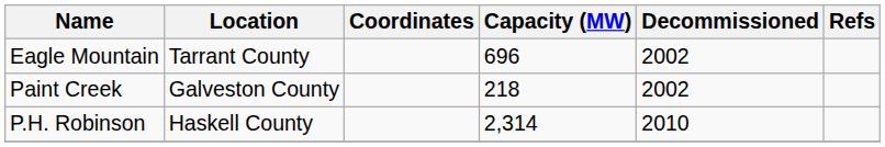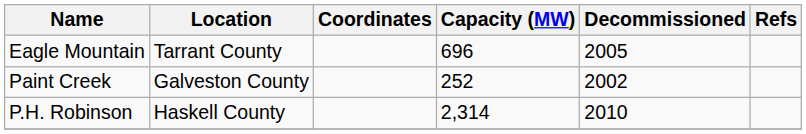 <table class="wikitable sortable">
 <tr>
 <th>Name</th>
 <th>Location</th>
 <th>Coordinates</th>
 <th>Capacity (<a href='#'>MW</a>)</th>
 <th>Decommissioned</th>
 <th>Refs</th>
 </tr>
 <tr>
 <td>Eagle Mountain</td>
 <td>Tarrant County</td>
 <td></td>
 <td>696</td>
-<td>2002</td>
+<td>2005</td>
 <td></td>
 </tr>
 <tr>
 <td>Paint Creek</td>
 <td>Galveston County</td>
 <td></td>
-<td>218</td>
+<td>252</td>
 <td>2002</td>
 <td></td>
 </tr>
 <tr>
 <td>P.H. Robinson</td>
 <td>Haskell County</td>
 <td></td>
 <td>2,314</td>
 <td>2010</td>
 <td></td>
 </tr>
 <tr>
 </tr>
 </table>
